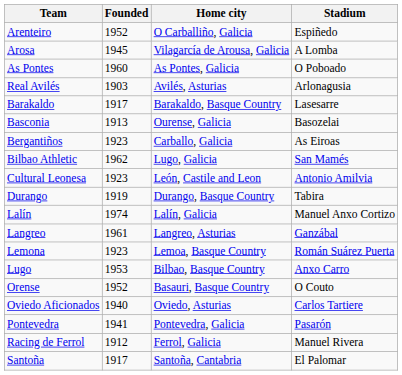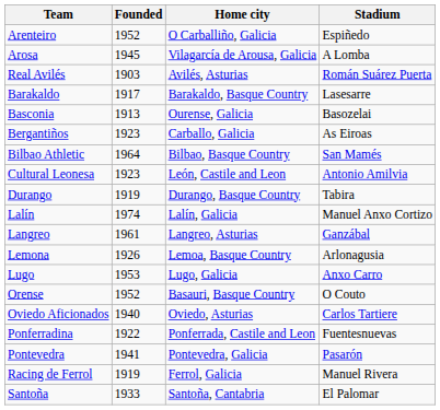 <table class="wikitable sortable">
 <tr>
 <th>Team</th>
 <th>Founded</th>
 <th>Home city</th>
 <th>Stadium</th>
 </tr>
 <tr>
 <td><a href='#'>Arenteiro</a></td>
 <td>1952</td>
 <td><a href='#'>O Carballiño</a>, <a href='#'>Galicia</a></td>
 <td>Espiñedo</td>
 </tr>
 <tr>
 <td><a href='#'>Arosa</a></td>
 <td>1945</td>
 <td><a href='#'>Vilagarcía de Arousa</a>, <a href='#'>Galicia</a></td>
 <td>A Lomba</td>
 </tr>
 <tr>
-<td><a href='#'>As Pontes</a></td>
-<td>1960</td>
-<td><a href='#'>As Pontes</a>, <a href='#'>Galicia</a></td>
-<td>O Poboado</td>
-</tr>
-<tr>
 <td><a href='#'>Real Avilés</a></td>
 <td>1903</td>
 <td><a href='#'>Avilés</a>, <a href='#'>Asturias</a></td>
-<td>Arlonagusia</td>
+<td><a href='#'>Román Suárez Puerta</a></td>
 </tr>
 <tr>
 <td><a href='#'>Barakaldo</a></td>
 <td>1917</td>
 <td><a href='#'>Barakaldo</a>, <a href='#'>Basque Country</a></td>
 <td>Lasesarre</td>
 </tr>
 <tr>
 <td><a href='#'>Basconia</a></td>
 <td>1913</td>
 <td><a href='#'>Ourense</a>, <a href='#'>Galicia</a></td>
 <td>Basozelai</td>
 </tr>
 <tr>
 <td><a href='#'>Bergantiños</a></td>
 <td>1923</td>
 <td><a href='#'>Carballo</a>, <a href='#'>Galicia</a></td>
 <td>As Eiroas</td>
 </tr>
 <tr>
 <td><a href='#'>Bilbao Athletic</a></td>
-<td>1962</td>
-<td><a href='#'>Lugo</a>, <a href='#'>Galicia</a></td>
+<td>1964</td>
+<td><a href='#'>Bilbao</a>, <a href='#'>Basque Country</a></td>
 <td><a href='#'>San Mamés</a></td>
 </tr>
 <tr>
 <td><a href='#'>Cultural Leonesa</a></td>
 <td>1923</td>
 <td><a href='#'>León</a>, <a href='#'>Castile and Leon</a></td>
 <td><a href='#'>Antonio Amilvia</a></td>
 </tr>
 <tr>
 <td><a href='#'>Durango</a></td>
 <td>1919</td>
 <td><a href='#'>Durango</a>, <a href='#'>Basque Country</a></td>
 <td>Tabira</td>
 </tr>
 <tr>
 <td><a href='#'>Lalín</a></td>
 <td>1974</td>
 <td><a href='#'>Lalín</a>, <a href='#'>Galicia</a></td>
 <td>Manuel Anxo Cortizo</td>
 </tr>
 <tr>
 <td><a href='#'>Langreo</a></td>
 <td>1961</td>
 <td><a href='#'>Langreo</a>, <a href='#'>Asturias</a></td>
 <td><a href='#'>Ganzábal</a></td>
 </tr>
 <tr>
 <td><a href='#'>Lemona</a></td>
-<td>1923</td>
+<td>1926</td>
 <td><a href='#'>Lemoa</a>, <a href='#'>Basque Country</a></td>
-<td><a href='#'>Román Suárez Puerta</a></td>
+<td>Arlonagusia</td>
 </tr>
 <tr>
 <td><a href='#'>Lugo</a></td>
 <td>1953</td>
-<td><a href='#'>Bilbao</a>, <a href='#'>Basque Country</a></td>
+<td><a href='#'>Lugo</a>, <a href='#'>Galicia</a></td>
 <td><a href='#'>Anxo Carro</a></td>
 </tr>
 <tr>
 <td><a href='#'>Orense</a></td>
 <td>1952</td>
 <td><a href='#'>Basauri</a>, <a href='#'>Basque Country</a></td>
 <td>O Couto</td>
 </tr>
 <tr>
 <td><a href='#'>Oviedo Aficionados</a></td>
 <td>1940</td>
 <td><a href='#'>Oviedo</a>, <a href='#'>Asturias</a></td>
 <td><a href='#'>Carlos Tartiere</a></td>
 </tr>
 <tr>
+<td><a href='#'>Ponferradina</a></td>
+<td>1922</td>
+<td><a href='#'>Ponferrada</a>, <a href='#'>Castile and Leon</a></td>
+<td>Fuentesnuevas</td>
+</tr>
+<tr>
 <td><a href='#'>Pontevedra</a></td>
 <td>1941</td>
 <td><a href='#'>Pontevedra</a>, <a href='#'>Galicia</a></td>
 <td><a href='#'>Pasarón</a></td>
 </tr>
 <tr>
 <td><a href='#'>Racing de Ferrol</a></td>
-<td>1912</td>
+<td>1919</td>
 <td><a href='#'>Ferrol</a>, <a href='#'>Galicia</a></td>
 <td>Manuel Rivera</td>
 </tr>
 <tr>
 <td><a href='#'>Santoña</a></td>
-<td>1917</td>
+<td>1933</td>
 <td><a href='#'>Santoña</a>, <a href='#'>Cantabria</a></td>
 <td>El Palomar</td>
 </tr>
 </table>
